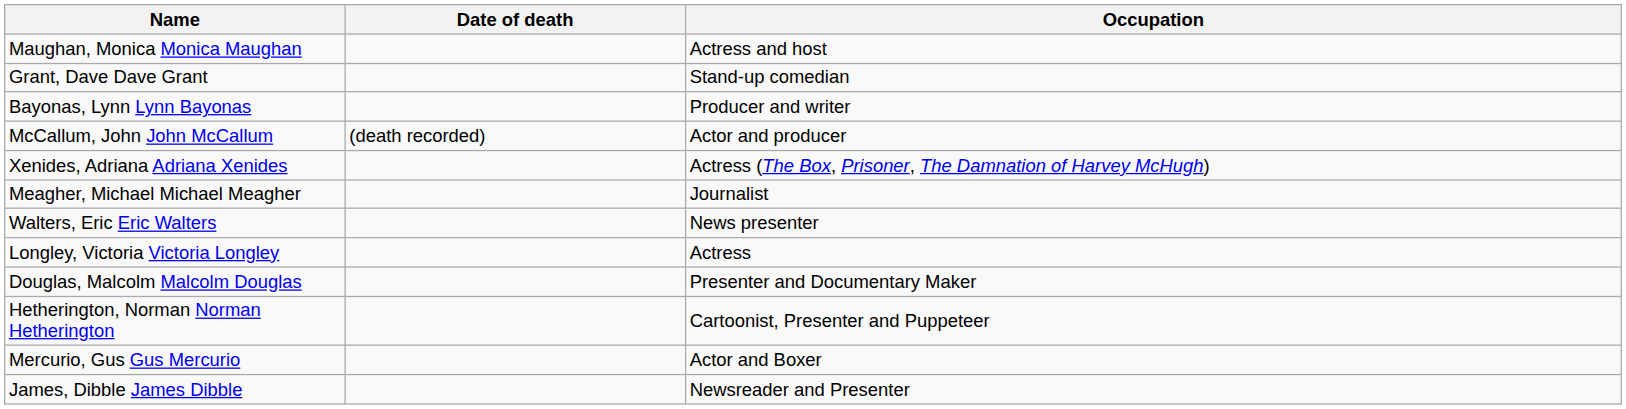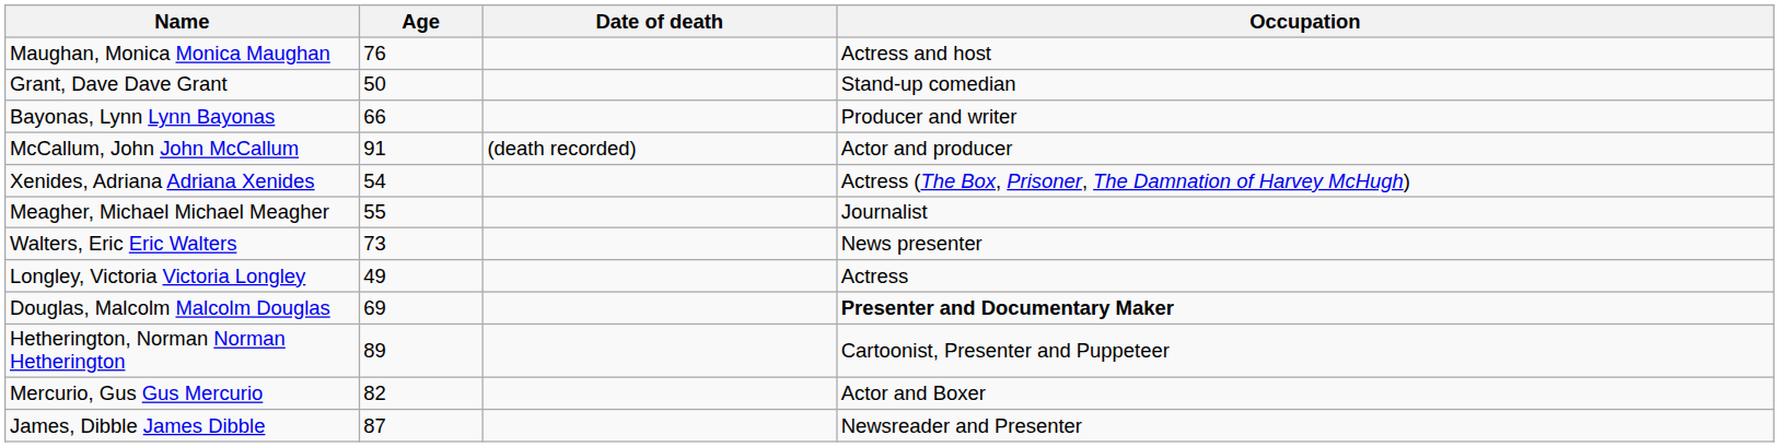 <table class="wikitable sortable" width="100%" style="font-size:90%;">
 <tr bgcolor="#efefef">
 <th width=20%>Name</th>
+<th width=7%>Age</th>
 <th width=20%>Date of death</th>
 <th width=55%>Occupation</th>
 </tr>
 <tr>
 <td><span>Maughan, Monica</span> <a href='#'>Monica Maughan</a></td>
+<td>76</td>
 <td></td>
 <td>Actress and host</td>
 </tr>
 <tr>
 <td><span>Grant, Dave</span> Dave Grant</td>
+<td>50</td>
 <td></td>
 <td>Stand-up comedian</td>
 </tr>
 <tr>
 <td><span>Bayonas, Lynn</span> <a href='#'>Lynn Bayonas</a></td>
+<td>66</td>
 <td></td>
 <td>Producer and writer</td>
 </tr>
 <tr>
 <td><span>McCallum, John</span> <a href='#'>John McCallum</a></td>
+<td>91</td>
 <td> (death recorded)</td>
 <td>Actor and producer</td>
 </tr>
 <tr>
 <td><span>Xenides, Adriana</span> <a href='#'>Adriana Xenides</a></td>
+<td>54</td>
 <td></td>
 <td>Actress (<em><a href='#'>The Box</a></em>, <em><a href='#'>Prisoner</a></em>, <em><a href='#'>The Damnation of Harvey McHugh</a></em>)</td>
 </tr>
 <tr>
 <td><span>Meagher, Michael</span> Michael Meagher</td>
+<td>55</td>
 <td></td>
 <td>Journalist</td>
 </tr>
 <tr>
 <td><span>Walters, Eric</span> <a href='#'>Eric Walters</a></td>
+<td>73</td>
 <td></td>
 <td>News presenter</td>
 </tr>
 <tr>
 <td><span>Longley, Victoria</span> <a href='#'>Victoria Longley</a></td>
+<td>49</td>
 <td></td>
 <td>Actress</td>
 </tr>
 <tr>
 <td><span>Douglas, Malcolm</span> <a href='#'>Malcolm Douglas</a></td>
+<td>69</td>
 <td></td>
-<td>Presenter and Documentary Maker</td>
+<td><strong>Presenter and Documentary Maker</strong></td>
 </tr>
 <tr>
 <td><span>Hetherington, Norman</span> <a href='#'>Norman Hetherington</a></td>
+<td>89</td>
 <td></td>
 <td>Cartoonist, Presenter and Puppeteer</td>
 </tr>
 <tr>
 <td><span>Mercurio, Gus</span> <a href='#'>Gus Mercurio</a></td>
+<td>82</td>
 <td></td>
 <td>Actor and Boxer</td>
 </tr>
 <tr>
 <td><span>James, Dibble</span> <a href='#'>James Dibble</a></td>
+<td>87</td>
 <td></td>
 <td>Newsreader and Presenter</td>
 </tr>
 </table>
